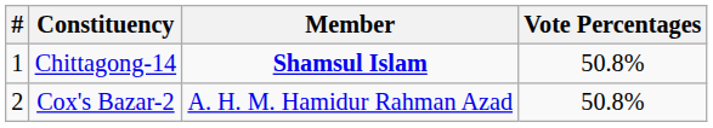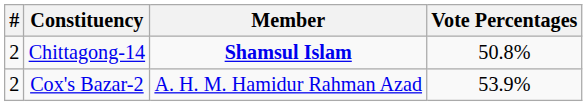 <table class="wikitable sortable" style="text-align:center;">
 <tr>
 <th>#</th>
 <th>Constituency</th>
 <th>Member</th>
 <th>Vote Percentages</th>
 </tr>
 <tr>
-<td>1</td>
+<td>2</td>
 <td><a href='#'>Chittagong-14</a></td>
 <td><strong><a href='#'>Shamsul Islam</a></strong></td>
 <td>50.8%</td>
 </tr>
 <tr>
 <td>2</td>
 <td><a href='#'>Cox's Bazar-2</a></td>
 <td><a href='#'>A. H. M. Hamidur Rahman Azad</a></td>
-<td>50.8%</td>
+<td>53.9%</td>
 </tr>
 </table>
